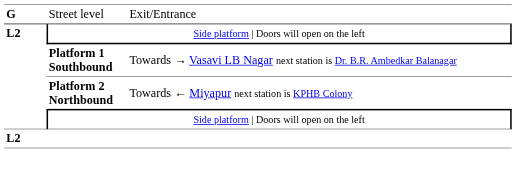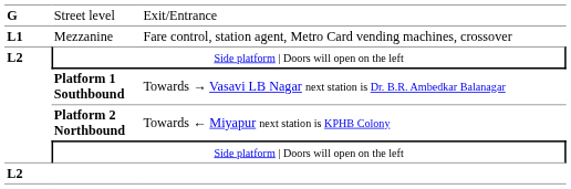 <table table border=0 cellspacing=0 cellpadding=3>
 <tr>
 <td style="border-bottom:solid 1px gray;border-top:solid 1px gray;" width=50 valign=top><strong>G</strong></td>
 <td style="border-top:solid 1px gray;border-bottom:solid 1px gray;" width=100 valign=top>Street level</td>
 <td style="border-top:solid 1px gray;border-bottom:solid 1px gray;" width=500 valign=top>Exit/Entrance</td>
+</tr>
+<tr>
+<td valign=top><strong>L1</strong></td>
+<td valign=top>Mezzanine</td>
+<td valign=top>Fare control, station agent, Metro Card vending machines, crossover<br></td>
 </tr>
 <tr>
 <td style="border-top:solid 1px gray;border-bottom:solid 1px gray;" width=50 rowspan=4 valign=top><strong>L2</strong></td>
 <td style="border-top:solid 1px gray;border-right:solid 2px black;border-left:solid 2px black;border-bottom:solid 2px black;text-align:center;" colspan=2><small><a href='#'>Side platform</a> | Doors will open on the left </small></td>
 </tr>
 <tr>
 <td style="border-bottom:solid 1px gray;" width=100><span><strong>Platform 1</strong><br><strong>Southbound</strong></span></td>
 <td style="border-bottom:solid 1px gray;" width=500>Towards → <a href='#'>Vasavi LB Nagar</a> <small> next station is <a href='#'>Dr. B.R. Ambedkar Balanagar</a> </small></td>
 </tr>
 <tr>
 <td><span><strong>Platform 2</strong><br><strong>Northbound</strong></span></td>
 <td>Towards ← <a href='#'>Miyapur</a> <small>next station is <a href='#'>KPHB Colony</a></small></td>
 </tr>
 <tr>
 <td style="border-top:solid 2px black;border-right:solid 2px black;border-left:solid 2px black;border-bottom:solid 1px gray;" colspan=2  align=center><small><a href='#'>Side platform</a> | Doors will open on the left </small></td>
 </tr>
 <tr>
 <td style="border-bottom:solid 1px gray;" width=50 rowspan=2 valign=top><strong>L2</strong></td>
 <td style="border-bottom:solid 1px gray;" width=100></td>
 <td style="border-bottom:solid 1px gray;" width=500></td>
 </tr>
 <tr>
 </tr>
 </table>
